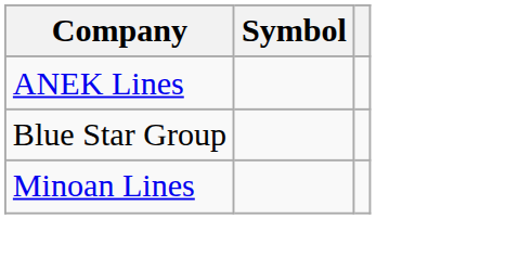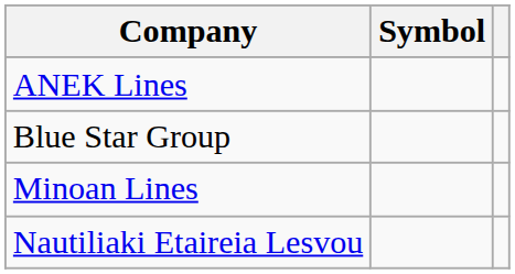 <table class="wikitable">
 <tr>
 <th>Company</th>
 <th>Symbol</th>
 <th></th>
 </tr>
 <tr>
 <td><a href='#'>ANEK Lines</a></td>
 <td></td>
 <td></td>
 </tr>
 <tr>
 <td>Blue Star Group</td>
 <td></td>
 <td></td>
 </tr>
 <tr>
 <td><a href='#'>Minoan Lines</a></td>
 <td></td>
 <td></td>
 </tr>
+<tr>
+<td><a href='#'>Nautiliaki Etaireia Lesvou</a></td>
+<td></td>
+<td></td>
+</tr>
 </table>
